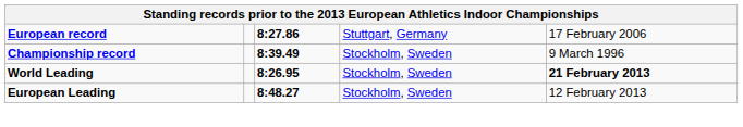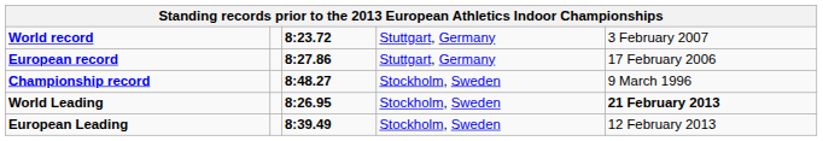 <table class="wikitable" width=75%>
 <tr>
 <th colspan="5">Standing records prior to the 2013 European Athletics Indoor Championships</th>
+</tr>
+<tr>
+<td><strong><a href='#'>World record</a></strong></td>
+<td></td>
+<td><strong>8:23.72</strong></td>
+<td><a href='#'>Stuttgart</a>, <a href='#'>Germany</a></td>
+<td>3 February 2007</td>
 </tr>
 <tr>
 <td><strong><a href='#'>European record</a></strong></td>
 <td></td>
 <td><strong>8:27.86</strong></td>
 <td><a href='#'>Stuttgart</a>, <a href='#'>Germany</a></td>
 <td>17 February 2006</td>
 </tr>
 <tr>
 <td><strong><a href='#'>Championship record</a></strong></td>
 <td></td>
-<td><strong>8:39.49</strong></td>
+<td><strong>8:48.27</strong></td>
 <td><a href='#'>Stockholm</a>, <a href='#'>Sweden</a></td>
 <td>9 March 1996</td>
 </tr>
 <tr>
 <td><strong>World Leading</strong></td>
 <td></td>
 <td><strong>8:26.95</strong></td>
 <td><a href='#'>Stockholm</a>, <a href='#'>Sweden</a></td>
 <td><strong>21 February 2013</strong></td>
 </tr>
 <tr>
 <td><strong>European Leading</strong></td>
 <td></td>
-<td><strong>8:48.27</strong></td>
+<td><strong>8:39.49</strong></td>
 <td><a href='#'>Stockholm</a>, <a href='#'>Sweden</a></td>
 <td>12 February 2013</td>
 </tr>
 </table>
